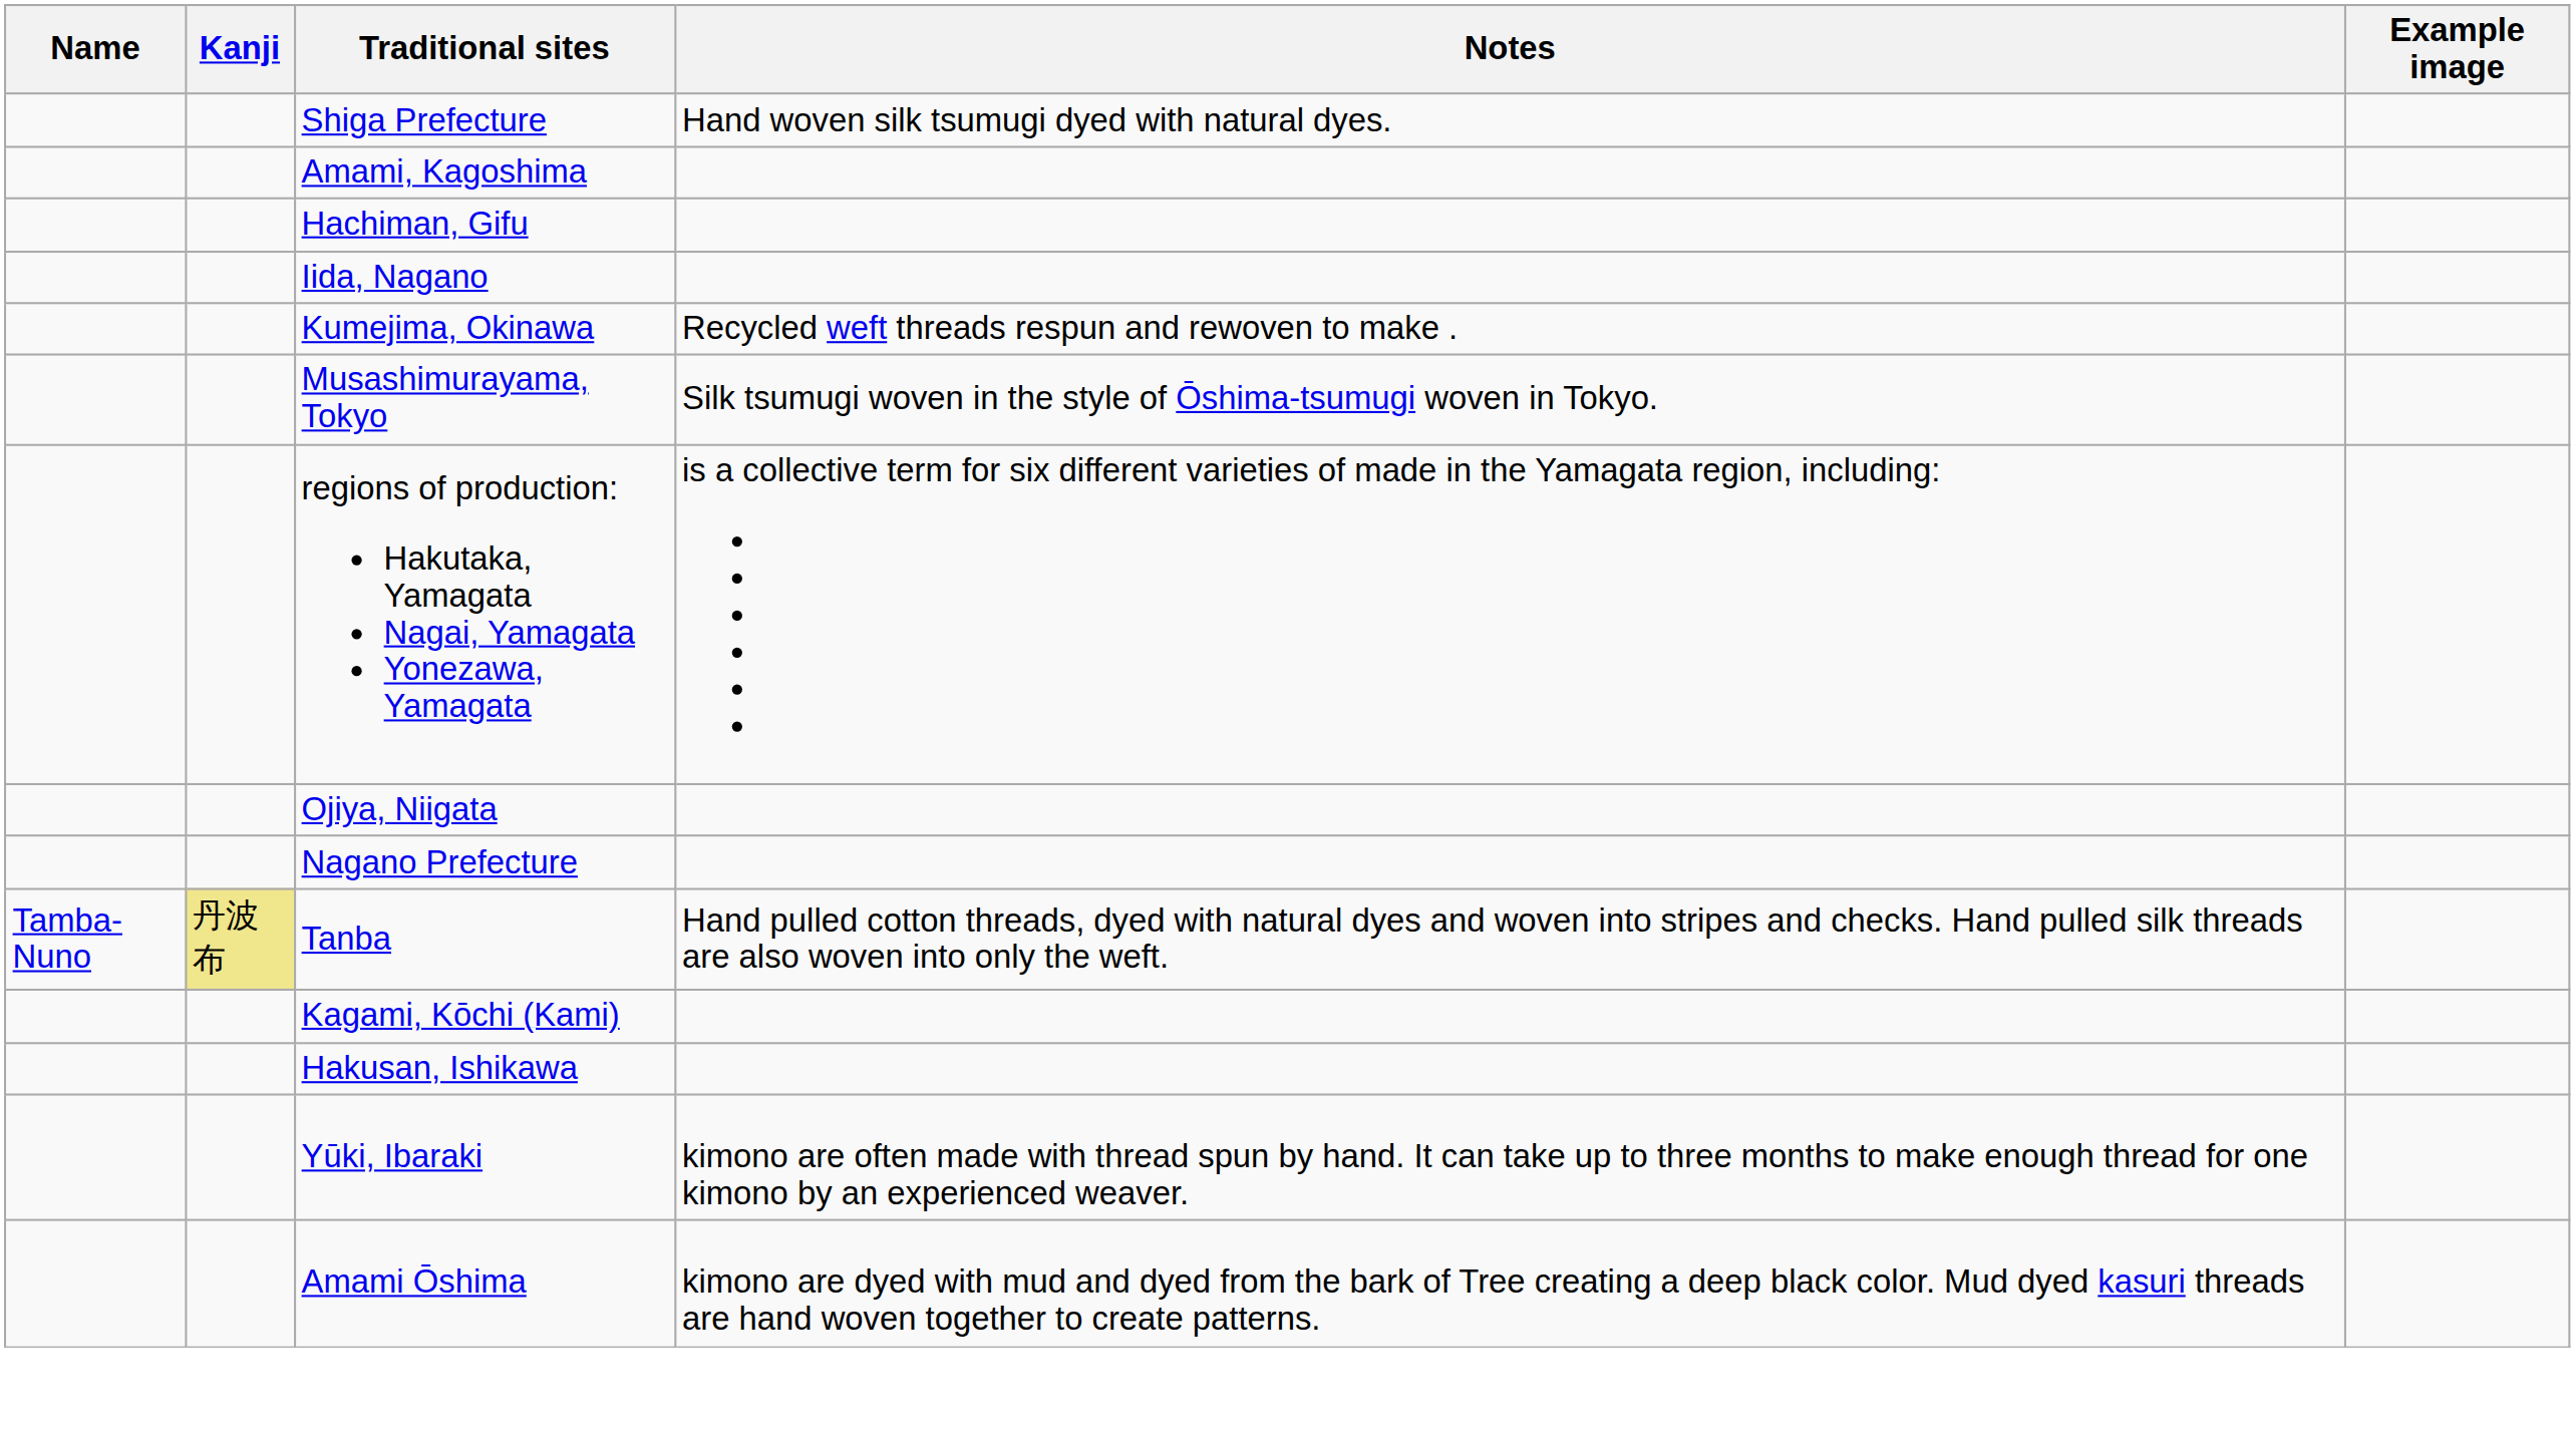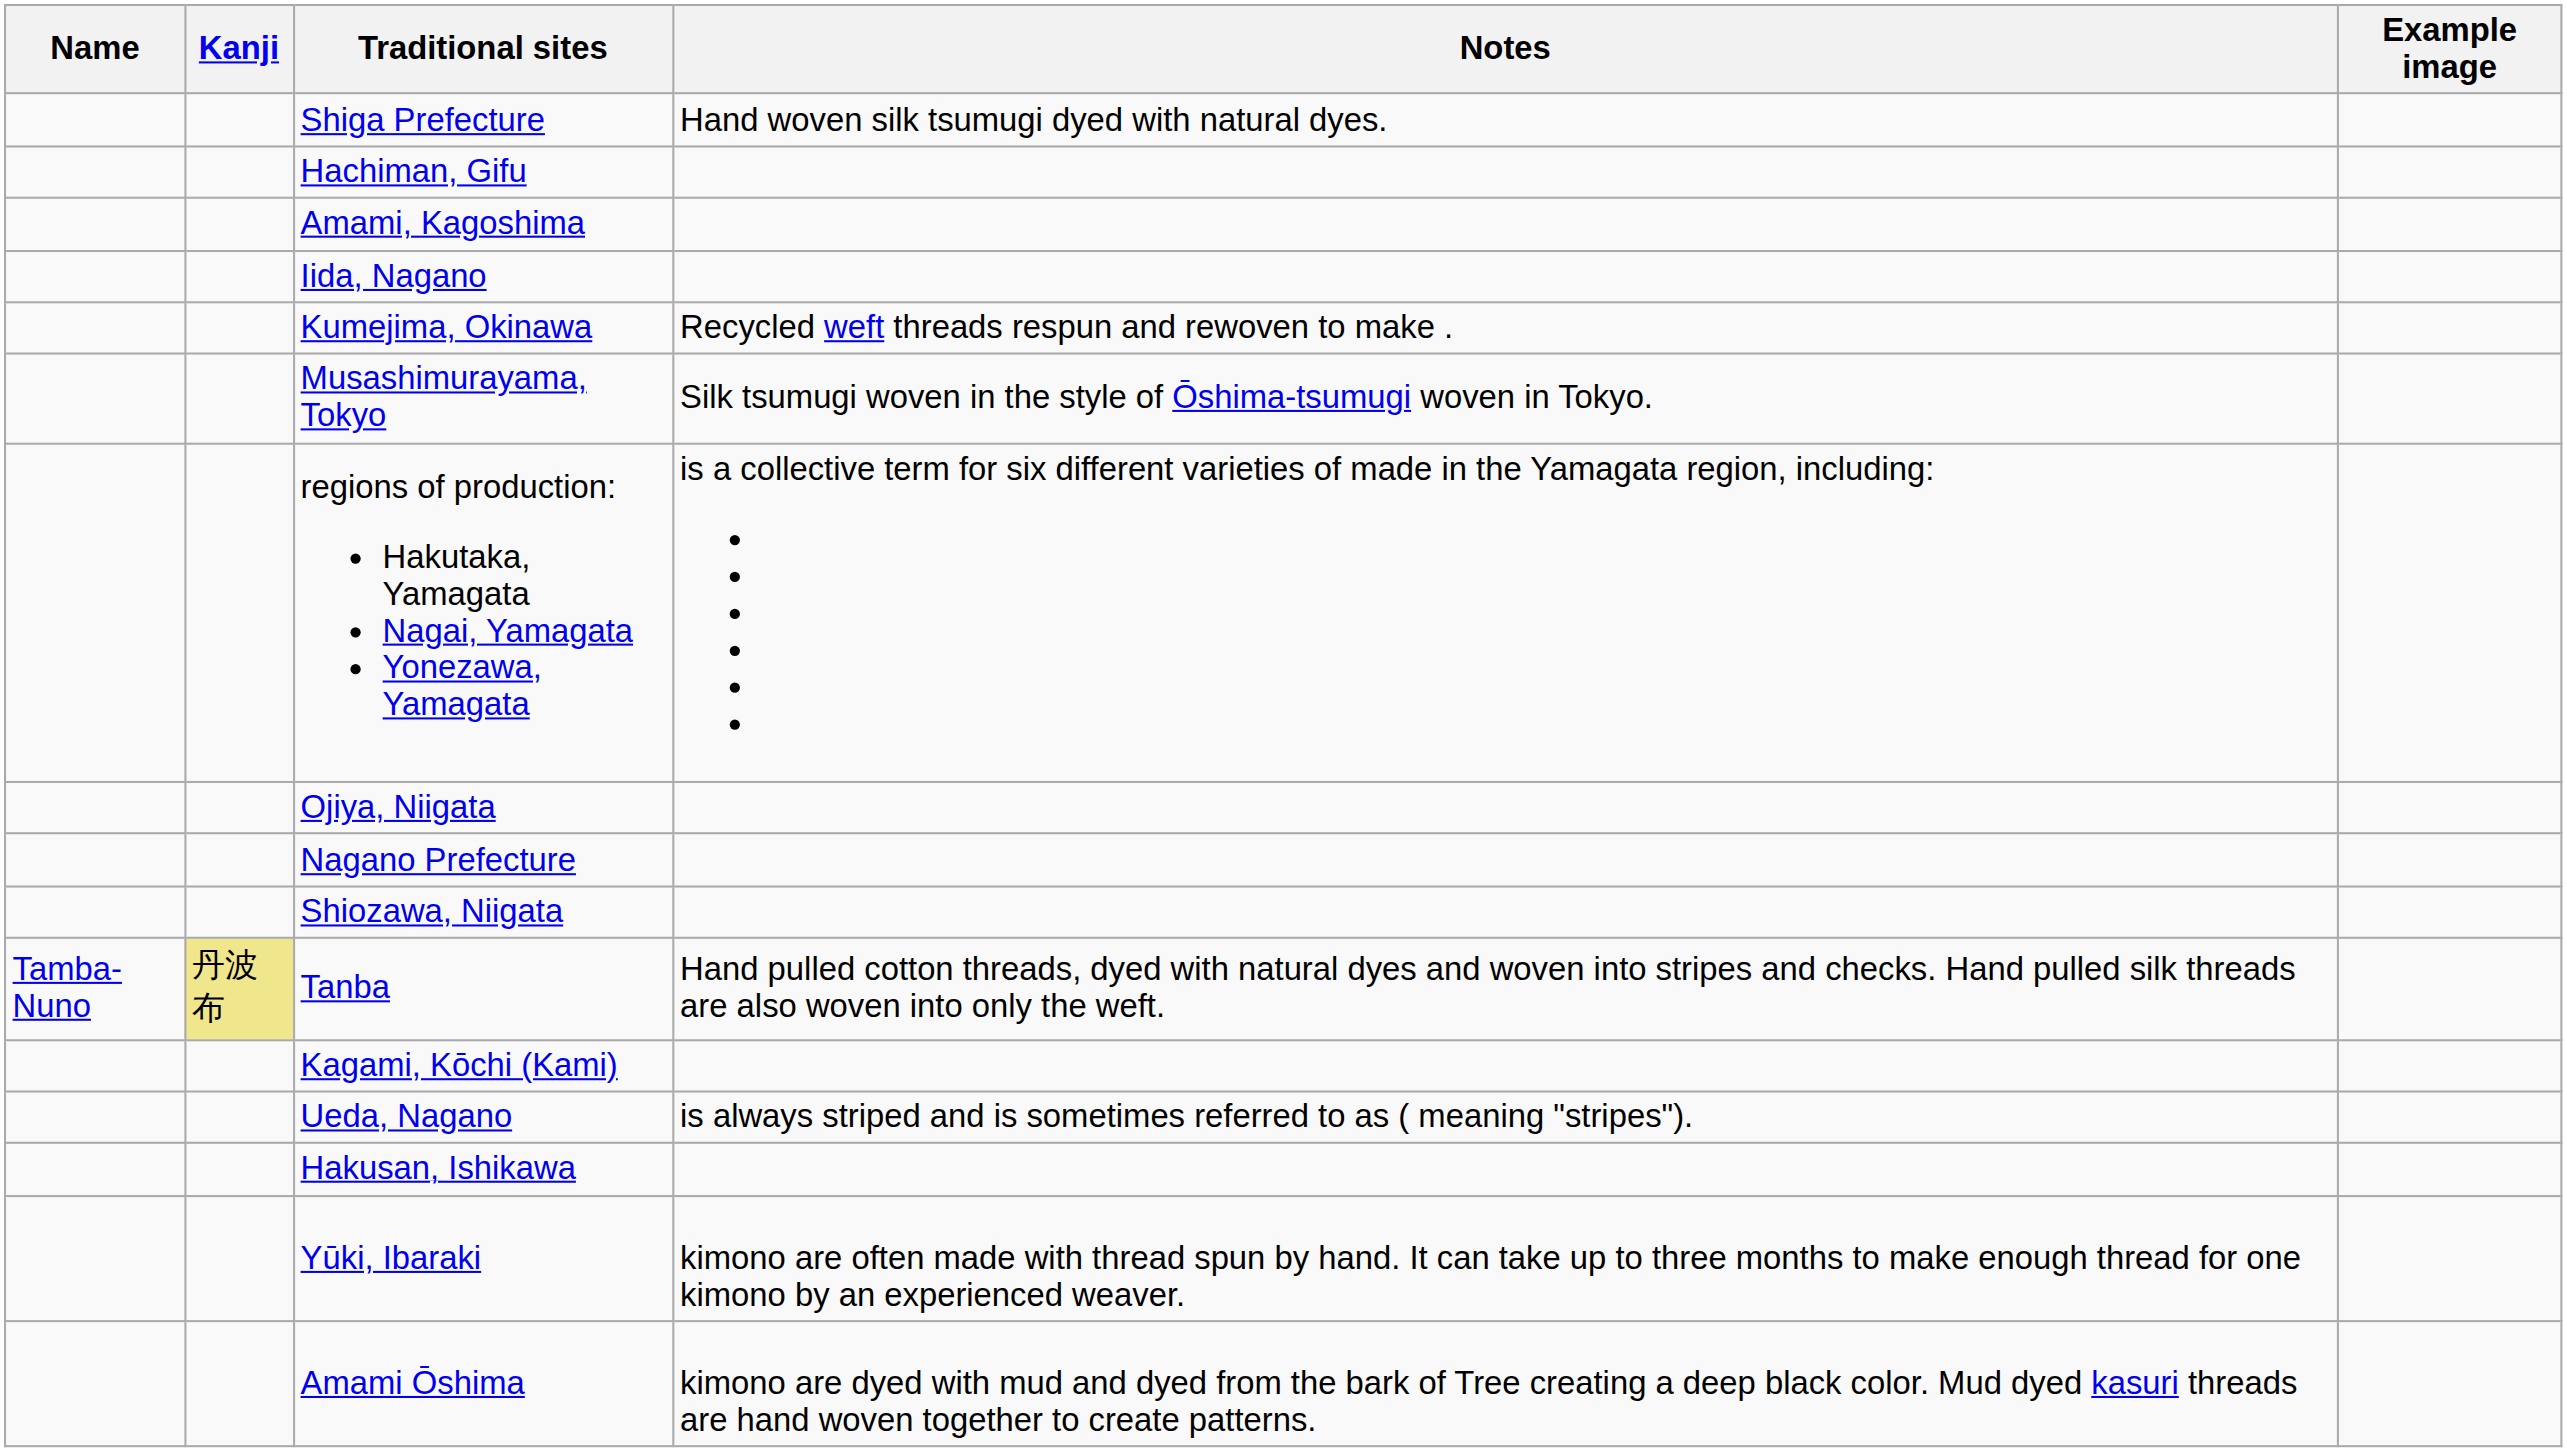 <table class="wikitable">
 <tr>
 <th>Name</th>
 <th><a href='#'>Kanji</a></th>
 <th>Traditional sites</th>
 <th>Notes</th>
 <th>Example image</th>
 </tr>
 <tr>
 <td></td>
 <td></td>
 <td><a href='#'>Shiga Prefecture</a></td>
 <td>Hand woven silk tsumugi dyed with natural dyes.</td>
 <td></td>
 </tr>
 <tr>
 <td></td>
 <td></td>
-<td><a href='#'>Amami, Kagoshima</a></td>
+<td><a href='#'>Hachiman, Gifu</a></td>
 <td></td>
 <td></td>
 </tr>
 <tr>
 <td></td>
 <td></td>
-<td><a href='#'>Hachiman, Gifu</a></td>
+<td><a href='#'>Amami, Kagoshima</a></td>
 <td></td>
 <td></td>
 </tr>
 <tr>
 <td></td>
 <td></td>
 <td><a href='#'>Iida, Nagano</a></td>
 <td></td>
 <td></td>
 </tr>
 <tr>
 <td></td>
 <td></td>
 <td><a href='#'>Kumejima, Okinawa</a></td>
 <td>Recycled <a href='#'>weft</a> threads respun and rewoven to make .</td>
 <td></td>
 </tr>
 <tr>
 <td></td>
 <td></td>
 <td><a href='#'>Musashimurayama, Tokyo</a></td>
 <td>Silk tsumugi woven in the style of <a href='#'>Ōshima-tsumugi</a> woven in Tokyo.</td>
 <td></td>
 </tr>
 <tr>
 <td></td>
 <td></td>
 <td> regions of production:<br><ul><li>Hakutaka, Yamagata</li><li><a href='#'>Nagai, Yamagata</a></li><li><a href='#'>Yonezawa, Yamagata</a></li></ul></td>
 <td> is a collective term for six different varieties of  made in the Yamagata region, including:<br><ul><li></li><li></li><li></li><li></li><li></li><li></li></ul></td>
 <td></td>
 </tr>
 <tr>
 <td></td>
 <td></td>
 <td><a href='#'>Ojiya, Niigata</a></td>
 <td></td>
 <td></td>
 </tr>
 <tr>
 <td></td>
 <td></td>
 <td><a href='#'>Nagano Prefecture</a></td>
 <td></td>
 <td></td>
 </tr>
 <tr>
+<td></td>
+<td></td>
+<td><a href='#'>Shiozawa, Niigata</a></td>
+<td></td>
+<td></td>
+</tr>
+<tr>
 <td><a href='#'>Tamba-Nuno</a></td>
 <td style="background: khaki;">丹波布</td>
 <td><a href='#'>Tanba</a></td>
 <td>Hand pulled cotton threads, dyed with natural dyes and woven into stripes and checks. Hand pulled silk threads are also woven into only the weft.</td>
 <td></td>
 </tr>
 <tr>
 <td></td>
 <td></td>
 <td><a href='#'>Kagami, Kōchi (Kami)</a></td>
 <td></td>
+<td></td>
+</tr>
+<tr>
+<td></td>
+<td></td>
+<td><a href='#'>Ueda, Nagano</a></td>
+<td> is always striped and is sometimes referred to as  ( meaning "stripes").</td>
 <td></td>
 </tr>
 <tr>
 <td></td>
 <td></td>
 <td><a href='#'>Hakusan, Ishikawa</a></td>
 <td></td>
 <td></td>
 </tr>
 <tr>
 <td></td>
 <td></td>
 <td><a href='#'>Yūki, Ibaraki</a></td>
 <td><br> kimono are often made with thread spun by hand. It can take up to three months to make enough thread for one kimono by an experienced weaver.</td>
 <td></td>
 </tr>
 <tr>
 <td></td>
 <td></td>
 <td><a href='#'>Amami Ōshima</a></td>
 <td><br> kimono are dyed with mud and dyed from the bark of  Tree creating a deep black color. Mud dyed <a href='#'>kasuri</a> threads are hand woven together to create patterns.</td>
 <td></td>
 </tr>
 </table>
